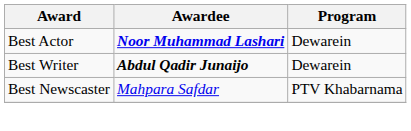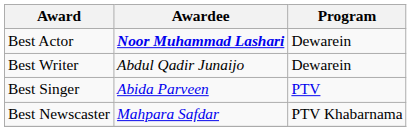 <table class="wikitable">
 <tr>
 <th>Award</th>
 <th>Awardee</th>
 <th>Program</th>
 </tr>
 <tr>
 <td>Best Actor</td>
 <td><strong><em><a href='#'>Noor Muhammad Lashari</a></em></strong></td>
 <td>Dewarein</td>
 </tr>
 <tr>
 <td>Best Writer</td>
-<td><strong><em>Abdul Qadir Junaijo</em></strong></td>
+<td><em>Abdul Qadir Junaijo</em></td>
 <td>Dewarein</td>
+</tr>
+<tr>
+<td>Best Singer</td>
+<td><em><a href='#'>Abida Parveen</a></em></td>
+<td><a href='#'>PTV</a></td>
 </tr>
 <tr>
 <td>Best Newscaster</td>
 <td><em><a href='#'>Mahpara Safdar</a></em></td>
 <td>PTV Khabarnama</td>
 </tr>
 <tr>
 </tr>
 </table>
